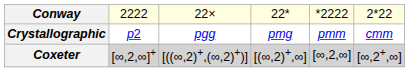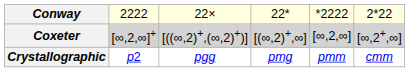 <table class=wikitable>
 <tr align="center" style="background:lightyellow">
 <th><em>Conway</em></th>
 <td><span>2222</span></td>
 <td><span>22</span><span>×</span></td>
 <td><span>22</span><span>*</span></td>
 <td><span>*2222</span></td>
 <td><span>2</span><span>*22</span></td>
 </tr>
+<tr align="center" style="background:lightgray">
+<th><em>Coxeter</em></th>
+<td>[∞,2,∞]<sup>+</sup></td>
+<td>[((∞,2)<sup>+</sup>,(∞,2)<sup>+</sup>)]</td>
+<td>[(∞,2)<sup>+</sup>,∞]</td>
+<td>[∞,2,∞]</td>
+<td>[∞,2<sup>+</sup>,∞]</td>
+</tr>
 <tr align="center" style="background:white">
 <th><em>Crystallographic</em></th>
 <td><a href='#'><em>p</em>2</a></td>
 <td><a href='#'><em>pgg</em></a></td>
 <td><a href='#'><em>pmg</em></a></td>
 <td><a href='#'><em>pmm</em></a></td>
 <td><a href='#'><em>cmm</em></a></td>
 </tr>
-<tr align="center" style="background:lightgray">
-<th><em>Coxeter</em></th>
-<td>[∞,2,∞]<sup>+</sup></td>
-<td>[((∞,2)<sup>+</sup>,(∞,2)<sup>+</sup>)]</td>
-<td>[(∞,2)<sup>+</sup>,∞]</td>
-<td>[∞,2,∞]</td>
-<td>[∞,2<sup>+</sup>,∞]</td>
-</tr>
 </table>
